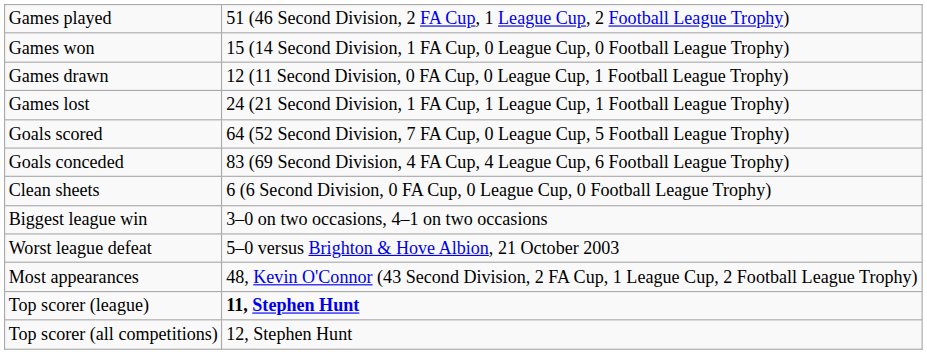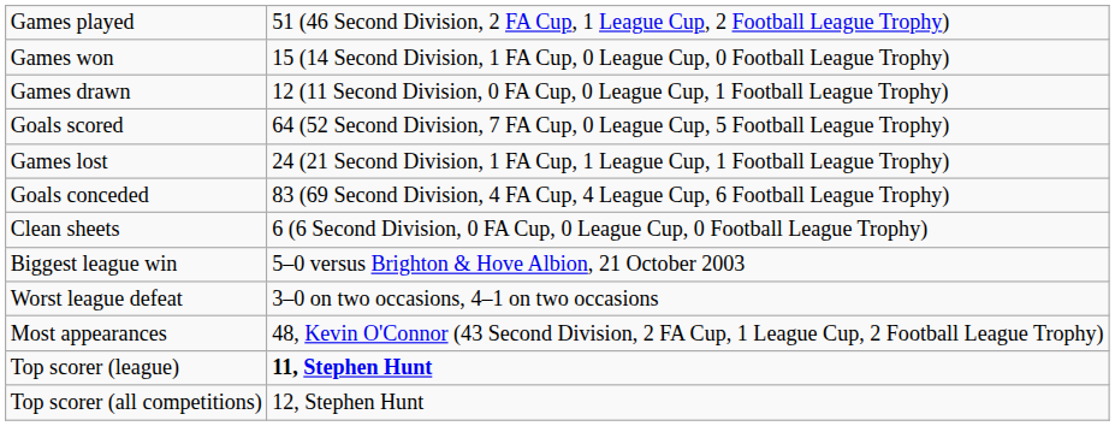 <table class="wikitable">
 <tr>
 <td>Games played</td>
 <td>51 (46 Second Division, 2 <a href='#'>FA Cup</a>, 1 <a href='#'>League Cup</a>, 2 <a href='#'>Football League Trophy</a>)</td>
 </tr>
 <tr>
 <td>Games won</td>
 <td>15 (14 Second Division, 1 FA Cup, 0 League Cup, 0 Football League Trophy)</td>
 </tr>
 <tr>
 <td>Games drawn</td>
 <td>12 (11 Second Division, 0 FA Cup, 0 League Cup, 1 Football League Trophy)</td>
 </tr>
 <tr>
+<td>Goals scored</td>
+<td>64 (52 Second Division, 7 FA Cup, 0 League Cup, 5 Football League Trophy)</td>
+</tr>
+<tr>
 <td>Games lost</td>
 <td>24 (21 Second Division, 1 FA Cup, 1 League Cup, 1 Football League Trophy)</td>
-</tr>
-<tr>
-<td>Goals scored</td>
-<td>64 (52 Second Division, 7 FA Cup, 0 League Cup, 5 Football League Trophy)</td>
 </tr>
 <tr>
 <td>Goals conceded</td>
 <td>83 (69 Second Division, 4 FA Cup, 4 League Cup, 6 Football League Trophy)</td>
 </tr>
 <tr>
 <td>Clean sheets</td>
 <td>6 (6 Second Division, 0 FA Cup, 0 League Cup, 0 Football League Trophy)</td>
 </tr>
 <tr>
 <td>Biggest league win</td>
-<td>3–0 on two occasions, 4–1 on two occasions</td>
+<td>5–0 versus <a href='#'>Brighton & Hove Albion</a>, 21 October 2003</td>
 </tr>
 <tr>
 <td>Worst league defeat</td>
-<td>5–0 versus <a href='#'>Brighton & Hove Albion</a>, 21 October 2003</td>
+<td>3–0 on two occasions, 4–1 on two occasions</td>
 </tr>
 <tr>
 <td>Most appearances</td>
 <td>48, <a href='#'>Kevin O'Connor</a> (43 Second Division, 2 FA Cup, 1 League Cup, 2 Football League Trophy)</td>
 </tr>
 <tr>
 <td>Top scorer (league)</td>
 <td><strong>11, <a href='#'>Stephen Hunt</a></strong></td>
 </tr>
 <tr>
 <td>Top scorer (all competitions)</td>
 <td>12, Stephen Hunt</td>
 </tr>
 </table>
